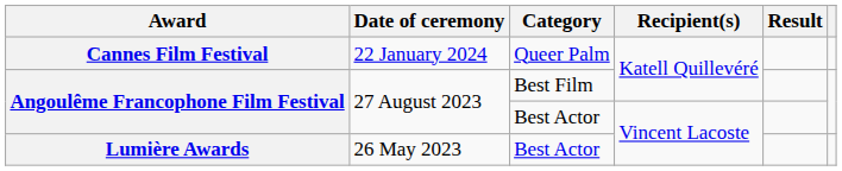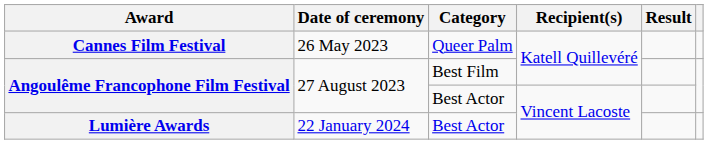 <table class="wikitable plainrowheaders sortable">
 <tr>
 <th scope="col">Award</th>
 <th scope="col">Date of ceremony</th>
 <th scope="col">Category</th>
 <th scope="col">Recipient(s)</th>
 <th scope="col">Result</th>
 <th scope="col"></th>
 </tr>
 <tr>
 <th scope="row"><a href='#'>Cannes Film Festival</a></th>
-<td><a href='#'>22 January 2024</a></td>
+<td>26 May 2023</td>
 <td><a href='#'>Queer Palm</a></td>
 <td rowspan="2"><a href='#'>Katell Quillevéré</a></td>
 <td></td>
 <td style="text-align:center;"></td>
 </tr>
 <tr>
 <th rowspan="2" scope="row"><a href='#'>Angoulême Francophone Film Festival</a></th>
 <td rowspan="2">27 August 2023</td>
 <td>Best Film</td>
 <td></td>
 <td rowspan="2" style="text-align:center;"></td>
 </tr>
 <tr>
 <td>Best Actor</td>
 <td rowspan="2"><a href='#'>Vincent Lacoste</a></td>
 <td></td>
 </tr>
 <tr>
 <th scope="row"><a href='#'>Lumière Awards</a></th>
-<td>26 May 2023</td>
+<td><a href='#'>22 January 2024</a></td>
 <td><a href='#'>Best Actor</a></td>
 <td></td>
 <td align="center"></td>
 </tr>
 </table>
